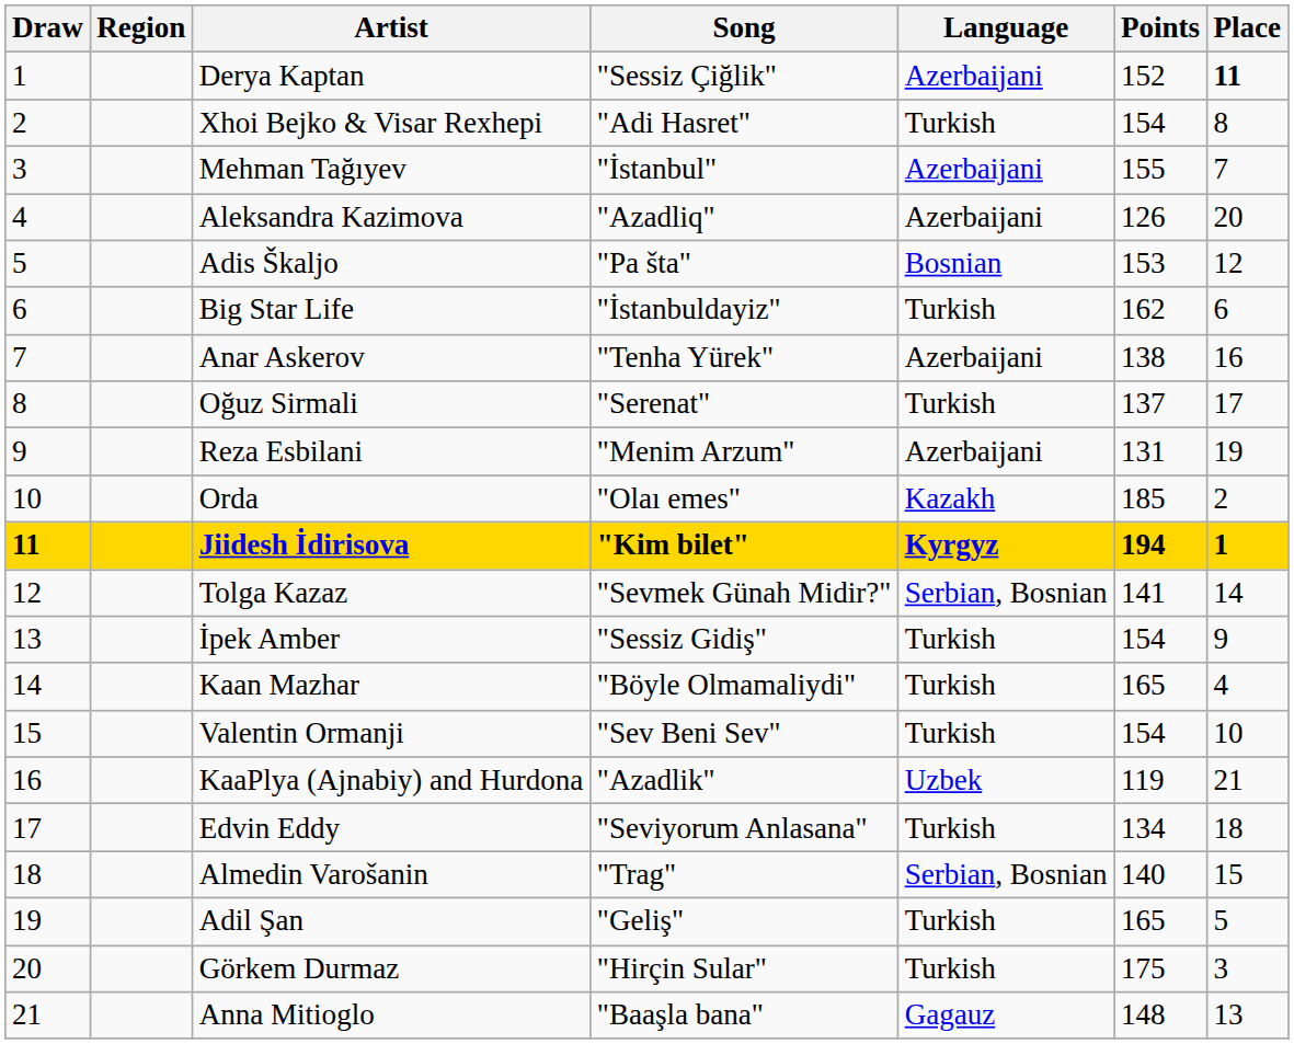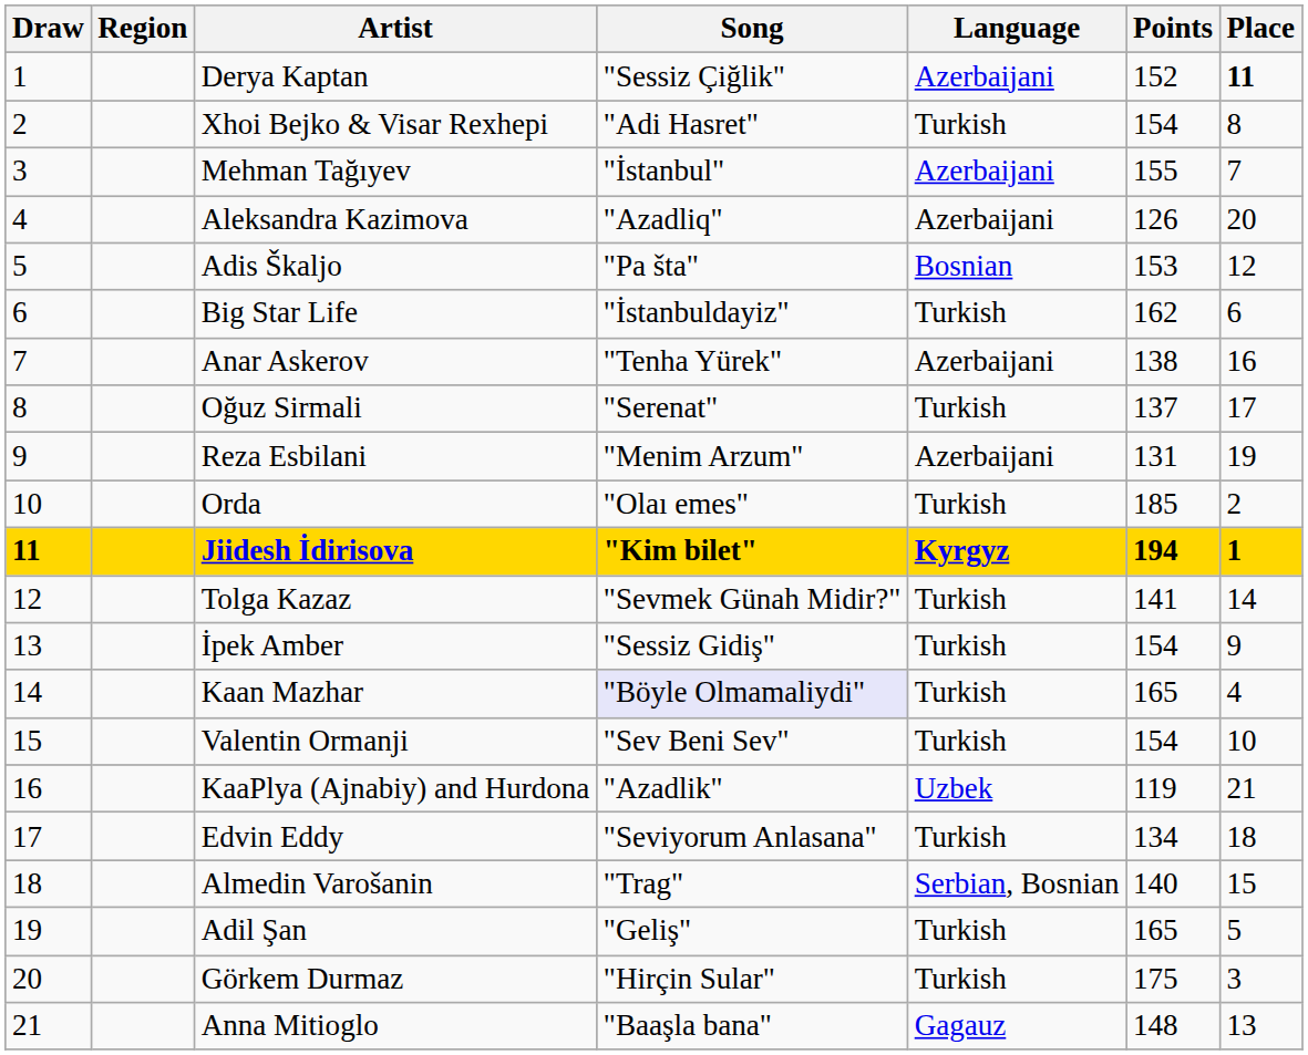 <table class="sortable wikitable">
 <tr>
 <th>Draw</th>
 <th>Region</th>
 <th>Artist</th>
 <th>Song</th>
 <th>Language</th>
 <th>Points</th>
 <th>Place</th>
 </tr>
 <tr>
 <td>1</td>
 <td></td>
 <td>Derya Kaptan</td>
 <td>"Sessiz Çiğlik"</td>
 <td><a href='#'>Azerbaijani</a></td>
 <td>152</td>
 <td><strong>11</strong></td>
 </tr>
 <tr>
 <td>2</td>
 <td></td>
 <td>Xhoi Bejko & Visar Rexhepi</td>
 <td>"Adi Hasret"</td>
 <td>Turkish</td>
 <td>154</td>
 <td>8</td>
 </tr>
 <tr>
 <td>3</td>
 <td></td>
 <td>Mehman Tağıyev</td>
 <td>"İstanbul"</td>
 <td><a href='#'>Azerbaijani</a></td>
 <td>155</td>
 <td>7</td>
 </tr>
 <tr>
 <td>4</td>
 <td></td>
 <td>Aleksandra Kazimova</td>
 <td>"Azadliq"</td>
 <td>Azerbaijani</td>
 <td>126</td>
 <td>20</td>
 </tr>
 <tr>
 <td>5</td>
 <td></td>
 <td>Adis Škaljo</td>
 <td>"Pa šta"</td>
 <td><a href='#'>Bosnian</a></td>
 <td>153</td>
 <td>12</td>
 </tr>
 <tr>
 <td>6</td>
 <td></td>
 <td>Big Star Life</td>
 <td>"İstanbuldayiz"</td>
 <td>Turkish</td>
 <td>162</td>
 <td>6</td>
 </tr>
 <tr>
 <td>7</td>
 <td></td>
 <td>Anar Askerov</td>
 <td>"Tenha Yürek"</td>
 <td>Azerbaijani</td>
 <td>138</td>
 <td>16</td>
 </tr>
 <tr>
 <td>8</td>
 <td></td>
 <td>Oğuz Sirmali</td>
 <td>"Serenat"</td>
 <td>Turkish</td>
 <td>137</td>
 <td>17</td>
 </tr>
 <tr>
 <td>9</td>
 <td></td>
 <td>Reza Esbilani</td>
 <td>"Menim Arzum"</td>
 <td>Azerbaijani</td>
 <td>131</td>
 <td>19</td>
 </tr>
 <tr>
 <td>10</td>
 <td></td>
 <td>Orda</td>
 <td>"Olaı emes" </td>
-<td><a href='#'>Kazakh</a></td>
+<td>Turkish</td>
 <td>185</td>
 <td>2</td>
 </tr>
 <tr style="font-weight:bold; background:gold;">
 <td>11</td>
 <td></td>
 <td><a href='#'>Jiidesh İdirisova</a></td>
 <td>"Kim bilet" </td>
 <td><a href='#'>Kyrgyz</a></td>
 <td>194</td>
 <td>1</td>
 </tr>
 <tr>
 <td>12</td>
 <td></td>
 <td>Tolga Kazaz</td>
 <td>"Sevmek Günah Midir?"</td>
-<td><a href='#'>Serbian</a>, Bosnian</td>
+<td>Turkish</td>
 <td>141</td>
 <td>14</td>
 </tr>
 <tr>
 <td>13</td>
 <td></td>
 <td>İpek Amber</td>
 <td>"Sessiz Gidiş"</td>
 <td>Turkish</td>
 <td>154</td>
 <td>9</td>
 </tr>
 <tr>
 <td>14</td>
 <td></td>
 <td>Kaan Mazhar</td>
-<td>"Böyle Olmamaliydi"</td>
+<td style="background: lavender;">"Böyle Olmamaliydi"</td>
 <td>Turkish</td>
 <td>165</td>
 <td>4</td>
 </tr>
 <tr>
 <td>15</td>
 <td></td>
 <td>Valentin Ormanji</td>
 <td>"Sev Beni Sev"</td>
 <td>Turkish</td>
 <td>154</td>
 <td>10</td>
 </tr>
 <tr>
 <td>16</td>
 <td></td>
 <td>KaaPlya (Ajnabiy) and Hurdona</td>
 <td>"Azadlik"</td>
 <td><a href='#'>Uzbek</a></td>
 <td>119</td>
 <td>21</td>
 </tr>
 <tr>
 <td>17</td>
 <td></td>
 <td>Edvin Eddy</td>
 <td>"Seviyorum Anlasana"</td>
 <td>Turkish</td>
 <td>134</td>
 <td>18</td>
 </tr>
 <tr>
 <td>18</td>
 <td></td>
 <td>Almedin Varošanin</td>
 <td>"Trag" </td>
 <td><a href='#'>Serbian</a>, Bosnian</td>
 <td>140</td>
 <td>15</td>
 </tr>
 <tr>
 <td>19</td>
 <td></td>
 <td>Adil Şan</td>
 <td>"Geliş"</td>
 <td>Turkish</td>
 <td>165</td>
 <td>5</td>
 </tr>
 <tr>
 <td>20</td>
 <td></td>
 <td>Görkem Durmaz</td>
 <td>"Hirçin Sular"</td>
 <td>Turkish</td>
 <td>175</td>
 <td>3</td>
 </tr>
 <tr>
 <td>21</td>
 <td></td>
 <td>Anna Mitioglo</td>
 <td>"Baaşla bana"</td>
 <td><a href='#'>Gagauz</a></td>
 <td>148</td>
 <td>13</td>
 </tr>
 </table>
